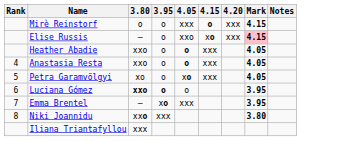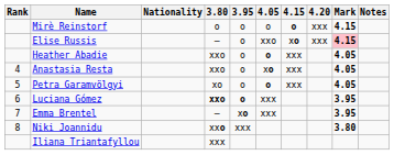 <table class="wikitable sortable" style="text-align:center">
 <tr>
 <th>Rank</th>
 <th>Name</th>
+<th>Nationality</th>
 <th>3.80</th>
 <th>3.95</th>
 <th>4.05</th>
 <th>4.15</th>
 <th>4.20</th>
 <th>Mark</th>
 <th>Notes</th>
 </tr>
 <tr>
 <td></td>
 <td align=left><a href='#'>Mirè Reinstorf</a></td>
+<td align=left></td>
 <td>o</td>
 <td>o</td>
-<td>xxx</td>
+<td>o</td>
 <td><strong>o</strong></td>
 <td>xxx</td>
 <td><strong>4.15</strong></td>
 <td></td>
 </tr>
 <tr>
 <td></td>
 <td align=left><a href='#'>Elise Russis</a></td>
+<td align=left></td>
 <td>–</td>
 <td>o</td>
 <td>xxo</td>
 <td>x<strong>o</strong></td>
 <td>xxx</td>
 <td style="background: pink;"><strong>4.15</strong></td>
 <td></td>
 </tr>
 <tr>
 <td></td>
 <td align=left><a href='#'>Heather Abadie</a></td>
+<td align=left></td>
 <td>xxo</td>
 <td>o</td>
 <td><strong>o</strong></td>
 <td>xxx</td>
 <td></td>
 <td><strong>4.05</strong></td>
 <td></td>
 </tr>
 <tr>
 <td>4</td>
 <td align=left><a href='#'>Anastasia Resta</a></td>
+<td align=left></td>
 <td>xxo</td>
+<td>o</td>
+<td>x<strong>o</strong></td>
+<td>xxx</td>
+<td></td>
+<td><strong>4.05</strong></td>
+<td></td>
+</tr>
+<tr>
+<td>5</td>
+<td align=left><a href='#'>Petra Garamvölgyi</a></td>
+<td align=left></td>
+<td>xo</td>
 <td>o</td>
 <td><strong>o</strong></td>
 <td>xxx</td>
 <td></td>
 <td><strong>4.05</strong></td>
 <td></td>
 </tr>
 <tr>
-<td>5</td>
-<td align=left><a href='#'>Petra Garamvölgyi</a></td>
-<td>xo</td>
-<td>o</td>
-<td>x<strong>o</strong></td>
-<td>xxx</td>
-<td></td>
-<td><strong>4.05</strong></td>
-<td></td>
-</tr>
-<tr>
 <td>6</td>
 <td align=left><a href='#'>Luciana Gómez</a></td>
+<td align=left></td>
 <td><strong>xxo</strong></td>
 <td><strong>o</strong></td>
-<td>o</td>
+<td>xxx</td>
 <td></td>
 <td></td>
 <td><strong>3.95</strong></td>
 <td></td>
 </tr>
 <tr>
 <td>7</td>
 <td align=left><a href='#'>Emma Brentel</a></td>
+<td align=left></td>
 <td>–</td>
 <td>x<strong>o</strong></td>
 <td>xxx</td>
 <td></td>
 <td></td>
 <td><strong>3.95</strong></td>
 <td></td>
 </tr>
 <tr>
 <td>8</td>
 <td align=left><a href='#'>Niki Joannidu</a></td>
+<td align=left></td>
 <td>xx<strong>o</strong></td>
 <td>xxx</td>
 <td></td>
 <td></td>
 <td></td>
 <td><strong>3.80</strong></td>
 <td></td>
 </tr>
 <tr>
 <td></td>
 <td align=left><a href='#'>Iliana Triantafyllou</a></td>
+<td align=left></td>
 <td>xxx</td>
 <td></td>
 <td></td>
 <td></td>
 <td></td>
 <td></td>
 <td></td>
 </tr>
 </table>
